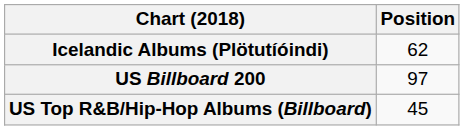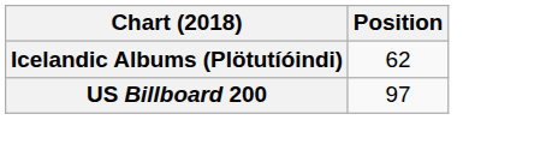 <table class="wikitable sortable plainrowheaders" style="text-align:center">
 <tr>
 <th scope="col">Chart (2018)</th>
 <th scope="col">Position</th>
 </tr>
 <tr>
 <th scope="row">Icelandic Albums (Plötutíóindi)</th>
 <td>62</td>
 </tr>
 <tr>
 <th scope="row">US <em>Billboard</em> 200</th>
 <td>97</td>
 </tr>
-<tr>
-<th scope="row">US Top R&B/Hip-Hop Albums (<em>Billboard</em>)</th>
-<td>45</td>
-</tr>
 </table>
